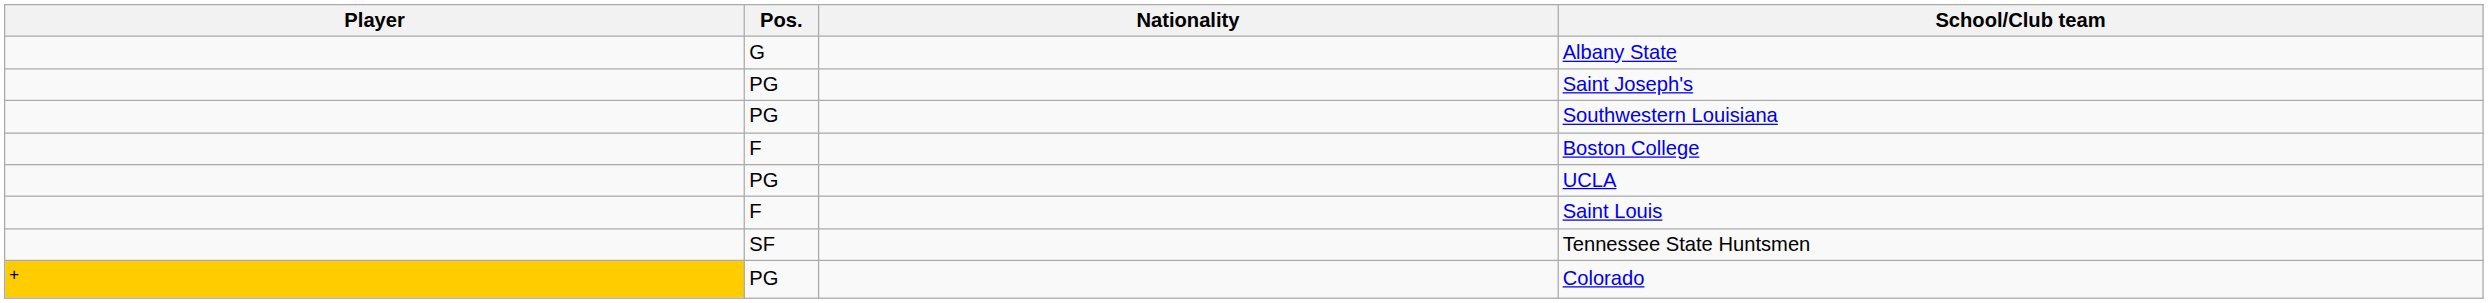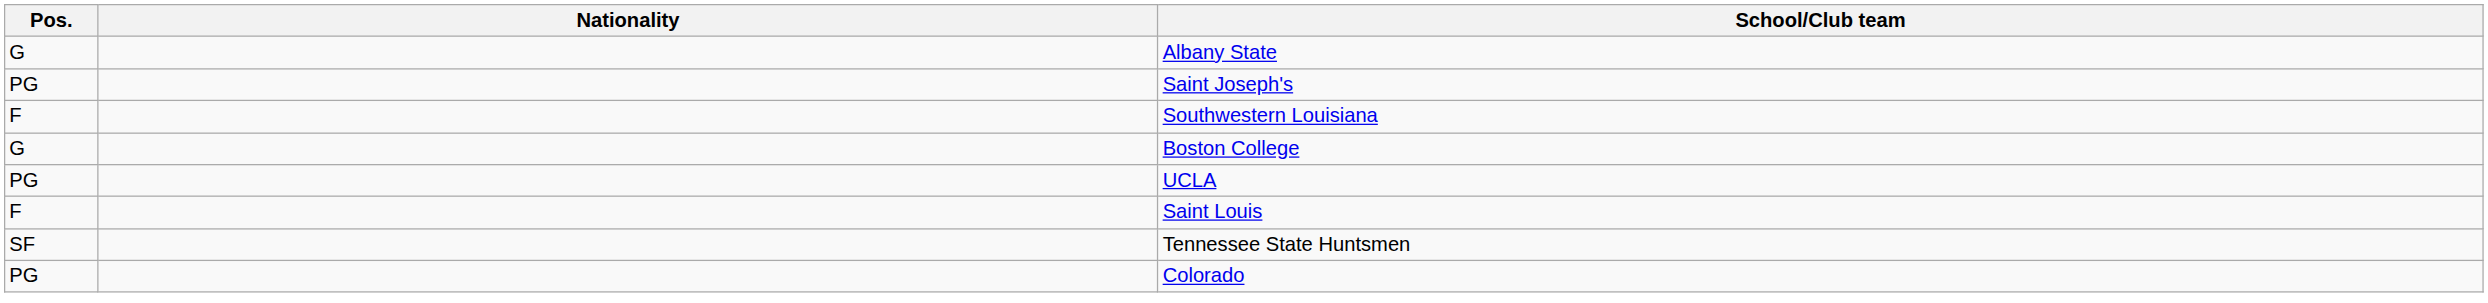 <table class="wikitable sortable sortable">
 <tr>
-<th style="width:16%;">Player</th>
 <th style="width:1%;">Pos.</th>
 <th style="width:16%;">Nationality</th>
 <th style="width:20%;">School/Club team</th>
 </tr>
 <tr>
-<td></td>
 <td>G</td>
 <td></td>
 <td><a href='#'>Albany State</a> </td>
 </tr>
 <tr>
-<td></td>
 <td>PG</td>
 <td></td>
 <td><a href='#'>Saint Joseph's</a> </td>
 </tr>
 <tr>
-<td></td>
-<td>PG</td>
+<td>F</td>
 <td></td>
 <td><a href='#'>Southwestern Louisiana</a> </td>
 </tr>
 <tr>
-<td></td>
-<td>F</td>
+<td>G</td>
 <td></td>
 <td><a href='#'>Boston College</a> </td>
 </tr>
 <tr>
-<td></td>
 <td>PG</td>
 <td></td>
 <td><a href='#'>UCLA</a> </td>
 </tr>
 <tr>
-<td></td>
 <td>F</td>
 <td></td>
 <td><a href='#'>Saint Louis</a> </td>
 </tr>
 <tr>
-<td></td>
 <td>SF</td>
 <td></td>
 <td>Tennessee State Huntsmen </td>
 </tr>
 <tr>
-<td bgcolor="FFCC00"><sup>+</sup></td>
 <td>PG</td>
 <td></td>
 <td><a href='#'>Colorado</a> </td>
 </tr>
 </table>
